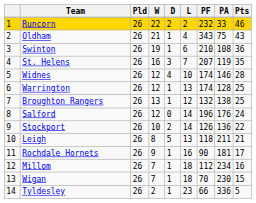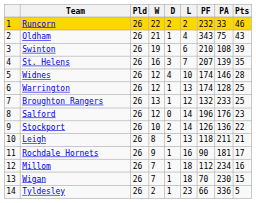 <table class="wikitable" style="text-align:left;">
 <tr>
 <th width=20 abbr="Position"></th>
 <th width=175>Team</th>
 <th width=20 abbr="Played">Pld</th>
 <th width=20 abbr="Won">W</th>
 <th width=20 abbr="Drawn">D</th>
 <th width=20 abbr="Lost">L</th>
 <th width=20 abbr="Points for">PF</th>
 <th width=20 abbr="Points against">PA</th>
 <th width=20 abbr="Points">Pts</th>
 </tr>
 <tr>
 </tr>
 <tr align=left style="background:#FFD700;">
 <td>1</td>
 <td><a href='#'>Runcorn</a></td>
 <td>26</td>
 <td>22</td>
 <td>2</td>
 <td>2</td>
 <td>232</td>
 <td>33</td>
 <td>46</td>
 </tr>
 <tr>
 <td>2</td>
 <td> <a href='#'>Oldham</a></td>
 <td>26</td>
 <td>21</td>
 <td>1</td>
 <td>4</td>
 <td>343</td>
 <td>75</td>
 <td>43</td>
 </tr>
 <tr>
 <td>3</td>
 <td> <a href='#'>Swinton</a></td>
 <td>26</td>
 <td>19</td>
 <td>1</td>
 <td>6</td>
 <td>210</td>
 <td>108</td>
-<td>36</td>
+<td>39</td>
 </tr>
 <tr>
 <td>4</td>
 <td> <a href='#'>St. Helens</a></td>
 <td>26</td>
 <td>16</td>
 <td>3</td>
 <td>7</td>
 <td>207</td>
-<td>119</td>
+<td>139</td>
 <td>35</td>
 </tr>
 <tr>
 <td>5</td>
 <td> <a href='#'>Widnes</a></td>
 <td>26</td>
 <td>12</td>
 <td>4</td>
 <td>10</td>
 <td>174</td>
 <td>146</td>
 <td>28</td>
 </tr>
 <tr>
 <td>6</td>
 <td> <a href='#'>Warrington</a></td>
 <td>26</td>
 <td>12</td>
 <td>1</td>
 <td>13</td>
 <td>174</td>
 <td>128</td>
 <td>25</td>
 </tr>
 <tr>
 <td>7</td>
 <td> <a href='#'>Broughton Rangers</a></td>
 <td>26</td>
 <td>13</td>
 <td>1</td>
 <td>12</td>
 <td>132</td>
-<td>138</td>
+<td>233</td>
 <td>25</td>
 </tr>
 <tr>
 <td>8</td>
 <td> <a href='#'>Salford</a></td>
 <td>26</td>
 <td>12</td>
 <td>0</td>
 <td>14</td>
 <td>196</td>
 <td>176</td>
-<td>24</td>
+<td>23</td>
 </tr>
 <tr>
 <td>9</td>
 <td><a href='#'>Stockport</a></td>
 <td>26</td>
 <td>10</td>
 <td>2</td>
 <td>14</td>
 <td>126</td>
 <td>136</td>
 <td>22</td>
 </tr>
 <tr>
 <td>10</td>
 <td> <a href='#'>Leigh</a></td>
 <td>26</td>
 <td>8</td>
 <td>5</td>
 <td>13</td>
 <td>118</td>
 <td>211</td>
 <td>21</td>
 </tr>
 <tr>
 <td>11</td>
 <td> <a href='#'>Rochdale Hornets</a></td>
 <td>26</td>
 <td>9</td>
 <td>1</td>
 <td>16</td>
 <td>90</td>
 <td>181</td>
 <td>17</td>
 </tr>
 <tr>
 <td>12</td>
 <td><a href='#'>Millom</a></td>
 <td>26</td>
 <td>7</td>
 <td>1</td>
 <td>18</td>
 <td>112</td>
 <td>234</td>
 <td>16</td>
 </tr>
 <tr>
 <td>13</td>
 <td> <a href='#'>Wigan</a></td>
 <td>26</td>
 <td>7</td>
 <td>1</td>
 <td>18</td>
 <td>70</td>
 <td>230</td>
 <td>15</td>
 </tr>
 <tr>
 <td>14</td>
 <td><a href='#'>Tyldesley</a></td>
 <td>26</td>
 <td>2</td>
 <td>1</td>
 <td>23</td>
 <td>66</td>
 <td>336</td>
 <td>5</td>
 </tr>
 </table>
